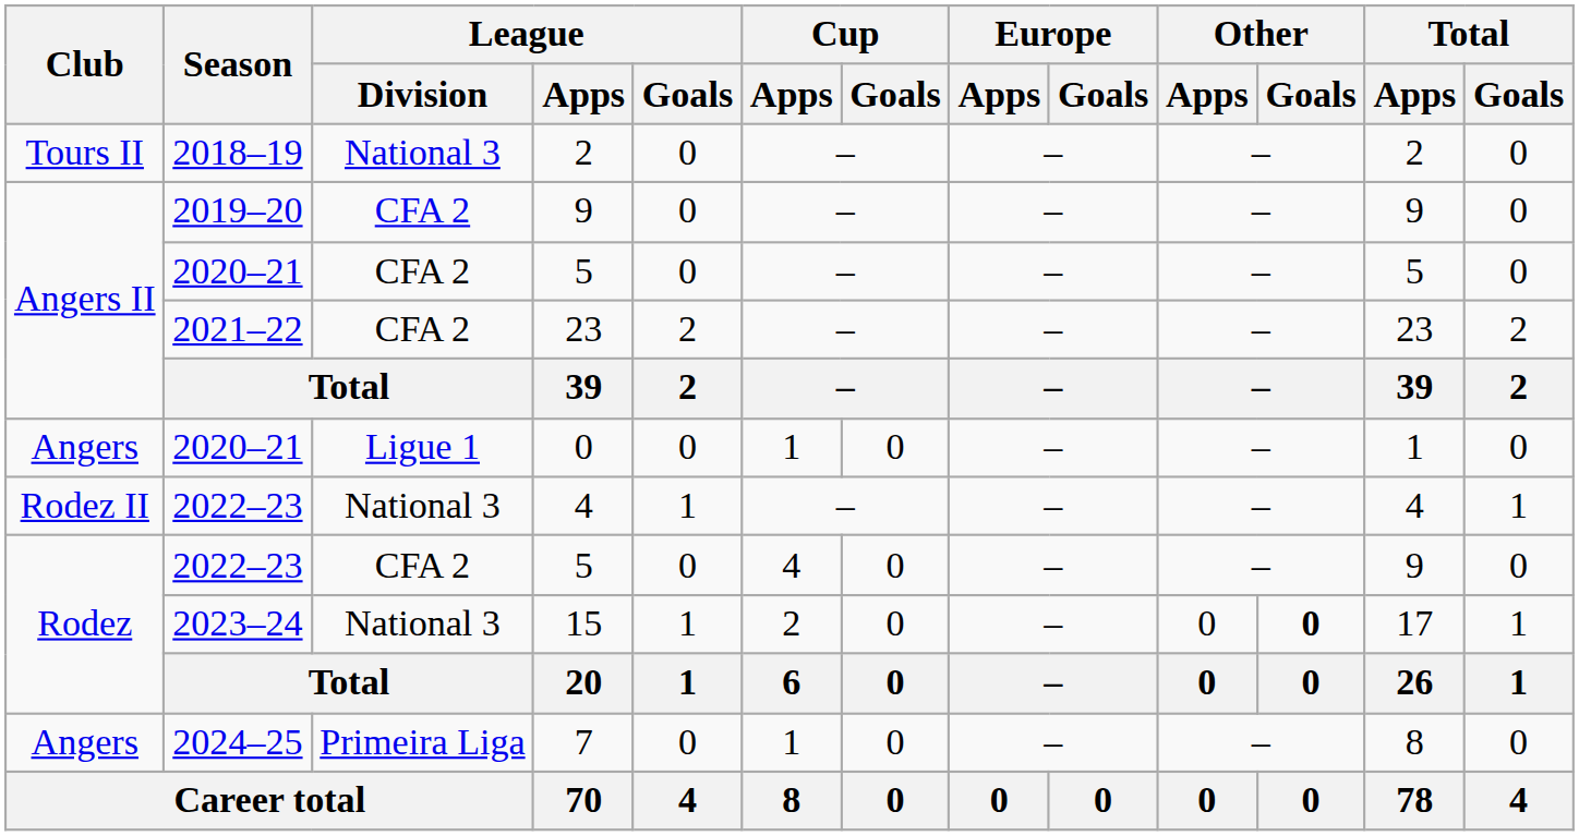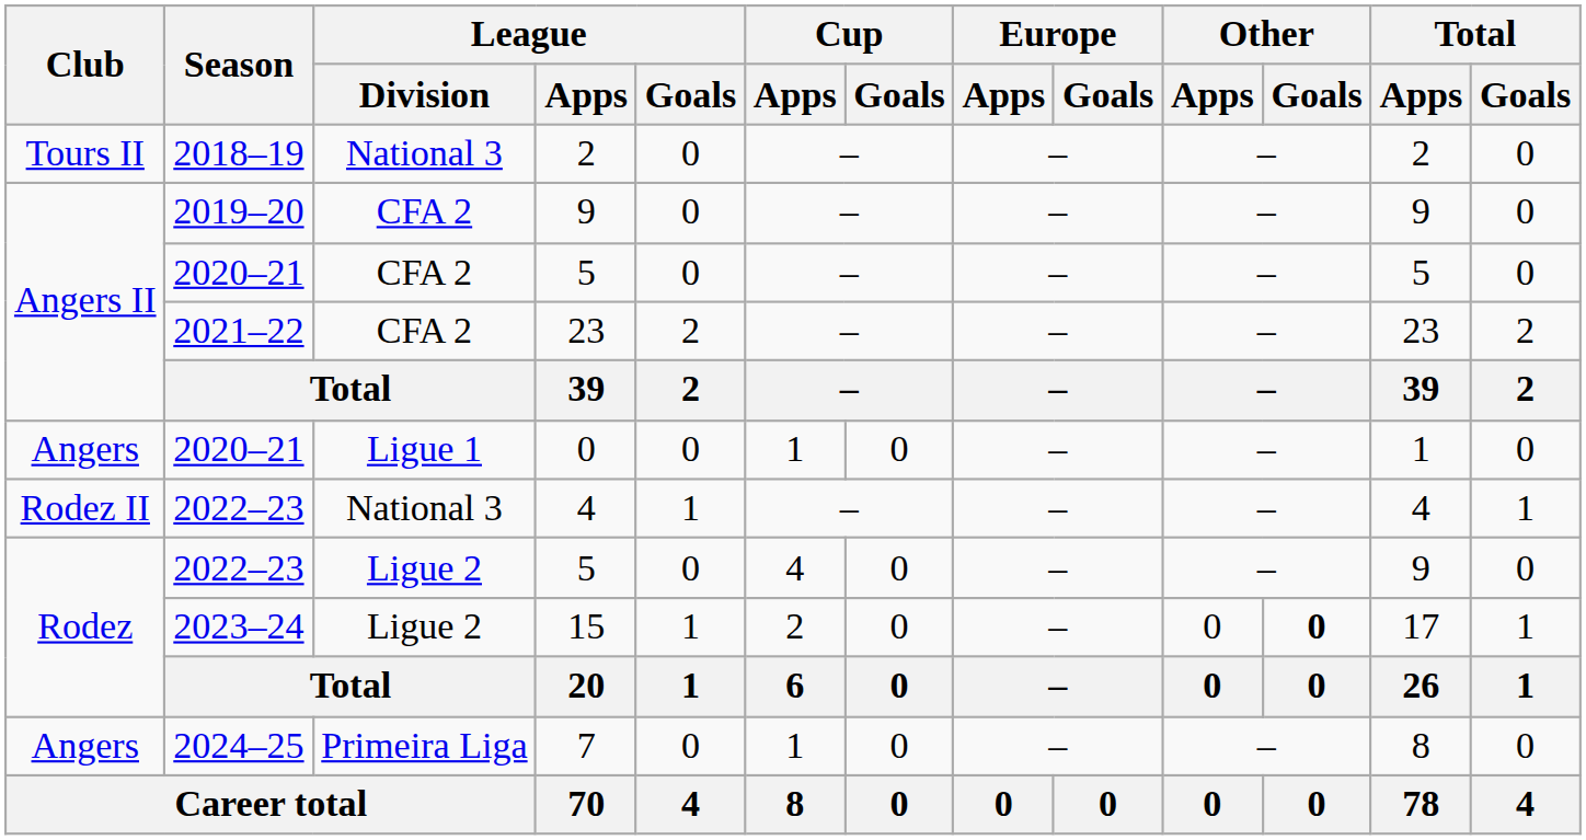 <table class="wikitable" style="text-align: center;">
 <tr>
 <th rowspan="2">Club</th>
 <th rowspan="2">Season</th>
 <th colspan="3">League</th>
 <th colspan="2">Cup</th>
 <th colspan="2">Europe</th>
 <th colspan="2">Other</th>
 <th colspan="2">Total</th>
 </tr>
 <tr>
 <th>Division</th>
 <th>Apps</th>
 <th>Goals</th>
 <th>Apps</th>
 <th>Goals</th>
 <th>Apps</th>
 <th>Goals</th>
 <th>Apps</th>
 <th>Goals</th>
 <th>Apps</th>
 <th>Goals</th>
 </tr>
 <tr>
 <td><a href='#'>Tours II</a></td>
 <td><a href='#'>2018–19</a></td>
 <td><a href='#'>National 3</a></td>
 <td>2</td>
 <td>0</td>
 <td colspan="2">–</td>
 <td colspan="2">–</td>
 <td colspan="2">–</td>
 <td>2</td>
 <td>0</td>
 </tr>
 <tr>
 <td rowspan="4"><a href='#'>Angers II</a></td>
 <td><a href='#'>2019–20</a></td>
 <td><a href='#'>CFA 2</a></td>
 <td>9</td>
 <td>0</td>
 <td colspan="2">–</td>
 <td colspan="2">–</td>
 <td colspan="2">–</td>
 <td>9</td>
 <td>0</td>
 </tr>
 <tr>
 <td><a href='#'>2020–21</a></td>
 <td>CFA 2</td>
 <td>5</td>
 <td>0</td>
 <td colspan="2">–</td>
 <td colspan="2">–</td>
 <td colspan="2">–</td>
 <td>5</td>
 <td>0</td>
 </tr>
 <tr>
 <td><a href='#'>2021–22</a></td>
 <td>CFA 2</td>
 <td>23</td>
 <td>2</td>
 <td colspan="2">–</td>
 <td colspan="2">–</td>
 <td colspan="2">–</td>
 <td>23</td>
 <td>2</td>
 </tr>
 <tr>
 <th colspan="2">Total</th>
 <th>39</th>
 <th>2</th>
 <th colspan="2">–</th>
 <th colspan="2">–</th>
 <th colspan="2">–</th>
 <th>39</th>
 <th>2</th>
 </tr>
 <tr>
 <td><a href='#'>Angers</a></td>
 <td><a href='#'>2020–21</a></td>
 <td><a href='#'>Ligue 1</a></td>
 <td>0</td>
 <td>0</td>
 <td>1</td>
 <td>0</td>
 <td colspan="2">–</td>
 <td colspan="2">–</td>
 <td>1</td>
 <td>0</td>
 </tr>
 <tr>
 <td><a href='#'>Rodez II</a></td>
 <td><a href='#'>2022–23</a></td>
 <td>National 3</td>
 <td>4</td>
 <td>1</td>
 <td colspan="2">–</td>
 <td colspan="2">–</td>
 <td colspan="2">–</td>
 <td>4</td>
 <td>1</td>
 </tr>
 <tr>
 <td rowspan="3"><a href='#'>Rodez</a></td>
 <td><a href='#'>2022–23</a></td>
-<td>CFA 2</td>
+<td><a href='#'>Ligue 2</a></td>
 <td>5</td>
 <td>0</td>
 <td>4</td>
 <td>0</td>
 <td colspan="2">–</td>
 <td colspan="2">–</td>
 <td>9</td>
 <td>0</td>
 </tr>
 <tr>
 <td><a href='#'>2023–24</a></td>
-<td>National 3</td>
+<td>Ligue 2</td>
 <td>15</td>
 <td>1</td>
 <td>2</td>
 <td>0</td>
 <td colspan="2">–</td>
 <td>0</td>
 <td><strong>0</strong></td>
 <td>17</td>
 <td>1</td>
 </tr>
 <tr>
 <th colspan="2">Total</th>
 <th>20</th>
 <th>1</th>
 <th>6</th>
 <th>0</th>
 <th colspan="2">–</th>
 <th>0</th>
 <th>0</th>
 <th>26</th>
 <th>1</th>
 </tr>
 <tr>
 <td><a href='#'>Angers</a></td>
 <td><a href='#'>2024–25</a></td>
 <td><a href='#'>Primeira Liga</a></td>
 <td>7</td>
 <td>0</td>
 <td>1</td>
 <td>0</td>
 <td colspan="2">–</td>
 <td colspan="2">–</td>
 <td>8</td>
 <td>0</td>
 </tr>
 <tr>
 <th colspan="3">Career total</th>
 <th>70</th>
 <th>4</th>
 <th>8</th>
 <th>0</th>
 <th>0</th>
 <th>0</th>
 <th>0</th>
 <th>0</th>
 <th>78</th>
 <th>4</th>
 </tr>
 </table>
